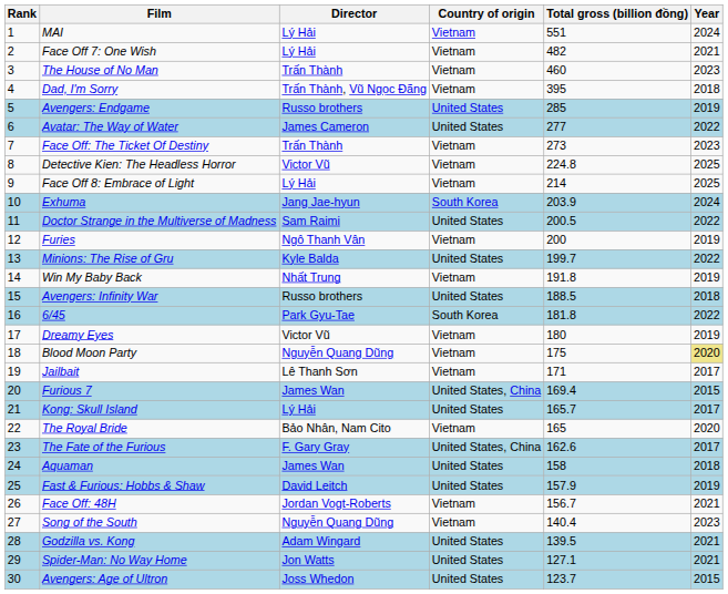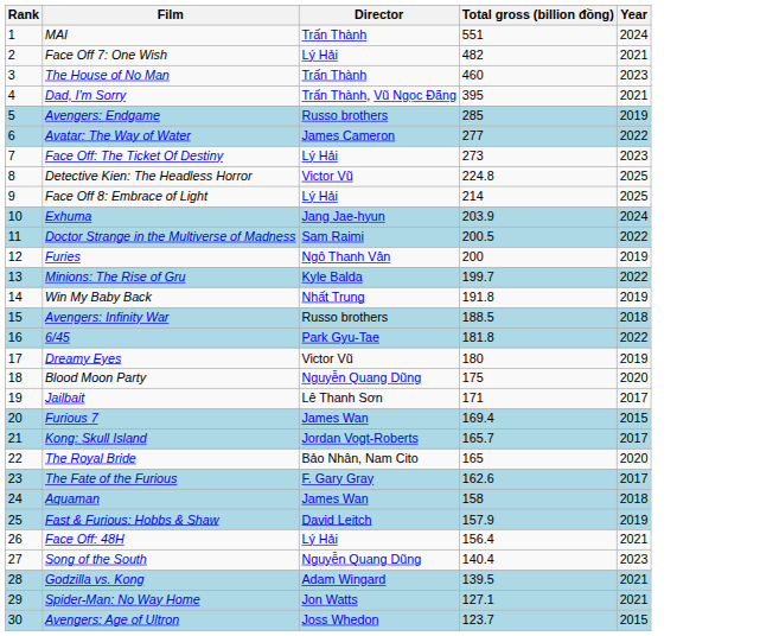 <table class="wikitable sortable">
 <tr>
 <th>Rank</th>
 <th>Film</th>
 <th>Director</th>
-<th>Country of origin</th>
 <th>Total gross (billion đồng)</th>
 <th>Year</th>
 </tr>
 <tr>
 <td>1</td>
 <td><em>MAI</em></td>
-<td><a href='#'>Lý Hải</a></td>
-<td><a href='#'>Vietnam</a></td>
+<td><a href='#'>Trấn Thành</a></td>
 <td>551</td>
 <td>2024</td>
 </tr>
 <tr>
 <td>2</td>
 <td><em>Face Off 7: One Wish</em></td>
 <td><a href='#'>Lý Hải</a></td>
-<td>Vietnam</td>
 <td>482</td>
 <td>2021</td>
 </tr>
 <tr>
 <td>3</td>
 <td><em><a href='#'>The House of No Man</a></em></td>
 <td><a href='#'>Trấn Thành</a></td>
-<td>Vietnam</td>
 <td>460</td>
 <td>2023</td>
 </tr>
 <tr>
 <td>4</td>
 <td><em><a href='#'>Dad, I'm Sorry</a></em></td>
 <td><a href='#'>Trấn Thành</a>, <a href='#'>Vũ Ngọc Đãng</a></td>
-<td>Vietnam</td>
 <td>395</td>
-<td>2018</td>
+<td>2021</td>
 </tr>
 <tr style="background:lightblue;">
 <td>5</td>
 <td><em><a href='#'>Avengers: Endgame</a></em></td>
 <td><a href='#'>Russo brothers</a></td>
-<td><a href='#'>United States</a></td>
 <td>285</td>
 <td>2019</td>
 </tr>
 <tr style="background:lightblue;">
 <td>6</td>
 <td><em><a href='#'>Avatar: The Way of Water</a></em></td>
 <td><a href='#'>James Cameron</a></td>
-<td>United States</td>
 <td>277</td>
 <td>2022</td>
 </tr>
 <tr>
 <td>7</td>
 <td><em><a href='#'>Face Off: The Ticket Of Destiny</a></em></td>
-<td><a href='#'>Trấn Thành</a></td>
-<td>Vietnam</td>
+<td><a href='#'>Lý Hải</a></td>
 <td>273</td>
 <td>2023</td>
 </tr>
 <tr>
 <td>8</td>
 <td><em>Detective Kien: The Headless Horror</em></td>
 <td><a href='#'>Victor Vũ</a></td>
-<td>Vietnam</td>
 <td>224.8</td>
 <td>2025</td>
 </tr>
 <tr>
 <td>9</td>
 <td><em>Face Off 8: Embrace of Light</em></td>
 <td><a href='#'>Lý Hải</a></td>
-<td>Vietnam</td>
 <td>214</td>
 <td>2025</td>
 </tr>
 <tr style="background:lightblue;">
 <td>10</td>
 <td><em><a href='#'>Exhuma</a></em></td>
 <td><a href='#'>Jang Jae-hyun</a></td>
-<td><a href='#'>South Korea</a></td>
 <td>203.9</td>
 <td>2024</td>
 </tr>
 <tr style="background:lightblue;">
 <td>11</td>
 <td><em><a href='#'>Doctor Strange in the Multiverse of Madness</a></em></td>
 <td><a href='#'>Sam Raimi</a></td>
-<td>United States</td>
 <td>200.5</td>
 <td>2022</td>
 </tr>
 <tr>
 <td>12</td>
 <td><em><a href='#'>Furies</a></em></td>
 <td><a href='#'>Ngô Thanh Vân</a></td>
-<td>Vietnam</td>
 <td>200</td>
 <td>2019</td>
 </tr>
 <tr style="background:lightblue;">
 <td>13</td>
 <td><em><a href='#'>Minions: The Rise of Gru</a></em></td>
 <td><a href='#'>Kyle Balda</a></td>
-<td>United States</td>
 <td>199.7</td>
 <td>2022</td>
 </tr>
 <tr>
 <td>14</td>
 <td><em>Win My Baby Back</em></td>
 <td><a href='#'>Nhất Trung</a></td>
-<td>Vietnam</td>
 <td>191.8</td>
 <td>2019</td>
 </tr>
 <tr style="background:lightblue;">
 <td>15</td>
 <td><em><a href='#'>Avengers: Infinity War</a></em></td>
 <td>Russo brothers</td>
-<td>United States</td>
 <td>188.5</td>
 <td>2018</td>
 </tr>
 <tr style="background:lightblue;">
 <td>16</td>
 <td><em><a href='#'>6/45</a></em></td>
 <td><a href='#'>Park Gyu-Tae</a></td>
-<td>South Korea</td>
 <td>181.8</td>
 <td>2022</td>
 </tr>
 <tr>
 <td>17</td>
 <td><em><a href='#'>Dreamy Eyes</a></em></td>
 <td>Victor Vũ</td>
-<td>Vietnam</td>
 <td>180</td>
 <td>2019</td>
 </tr>
 <tr>
 <td>18</td>
 <td><em>Blood Moon Party</em></td>
 <td><a href='#'>Nguyễn Quang Dũng</a></td>
-<td>Vietnam</td>
 <td>175</td>
-<td style="background: khaki;">2020</td>
+<td>2020</td>
 </tr>
 <tr>
 <td>19</td>
 <td><em><a href='#'>Jailbait</a></em></td>
 <td>Lê Thanh Sơn</td>
-<td>Vietnam</td>
 <td>171</td>
 <td>2017</td>
 </tr>
 <tr style="background:lightblue;">
 <td>20</td>
 <td><em><a href='#'>Furious 7</a></em></td>
 <td><a href='#'>James Wan</a></td>
-<td>United States, <a href='#'>China</a></td>
 <td>169.4</td>
 <td>2015</td>
 </tr>
 <tr style="background:lightblue;">
 <td>21</td>
 <td><em><a href='#'>Kong: Skull Island</a></em></td>
-<td><a href='#'>Lý Hải</a></td>
-<td>United States</td>
+<td><a href='#'>Jordan Vogt-Roberts</a></td>
 <td>165.7</td>
 <td>2017</td>
 </tr>
 <tr>
 <td>22</td>
 <td><em><a href='#'>The Royal Bride</a></em></td>
 <td>Bảo Nhân, Nam Cito</td>
-<td>Vietnam</td>
 <td>165</td>
 <td>2020</td>
 </tr>
 <tr style="background:lightblue;">
 <td>23</td>
 <td><em><a href='#'>The Fate of the Furious</a></em></td>
 <td><a href='#'>F. Gary Gray</a></td>
-<td>United States, China</td>
 <td>162.6</td>
 <td>2017</td>
 </tr>
 <tr style="background:lightblue;">
 <td>24</td>
 <td><em><a href='#'>Aquaman</a></em></td>
 <td><a href='#'>James Wan</a></td>
-<td>United States</td>
 <td>158</td>
 <td>2018</td>
 </tr>
 <tr style="background:lightblue;">
 <td>25</td>
 <td><em><a href='#'>Fast & Furious: Hobbs & Shaw</a></em></td>
 <td><a href='#'>David Leitch</a></td>
-<td>United States</td>
 <td>157.9</td>
 <td>2019</td>
 </tr>
 <tr>
 <td>26</td>
 <td><em><a href='#'>Face Off: 48H</a></em></td>
-<td><a href='#'>Jordan Vogt-Roberts</a></td>
-<td>Vietnam</td>
-<td>156.7</td>
+<td><a href='#'>Lý Hải</a></td>
+<td>156.4</td>
 <td>2021</td>
 </tr>
 <tr>
 <td>27</td>
 <td><em><a href='#'>Song of the South</a></em></td>
 <td><a href='#'>Nguyễn Quang Dũng</a></td>
-<td>Vietnam</td>
 <td>140.4</td>
 <td>2023</td>
 </tr>
 <tr style="background:lightblue;">
 <td>28</td>
 <td><em><a href='#'>Godzilla vs. Kong</a></em></td>
 <td><a href='#'>Adam Wingard</a></td>
-<td>United States</td>
 <td>139.5</td>
 <td>2021</td>
 </tr>
 <tr style="background:lightblue;">
 <td>29</td>
 <td><em><a href='#'>Spider-Man: No Way Home</a></em></td>
 <td><a href='#'>Jon Watts</a></td>
-<td>United States</td>
 <td>127.1</td>
 <td>2021</td>
 </tr>
 <tr style="background:lightblue;">
 <td>30</td>
 <td><em><a href='#'>Avengers: Age of Ultron</a></em></td>
 <td><a href='#'>Joss Whedon</a></td>
-<td>United States</td>
 <td>123.7</td>
 <td>2015</td>
 </tr>
 </table>
